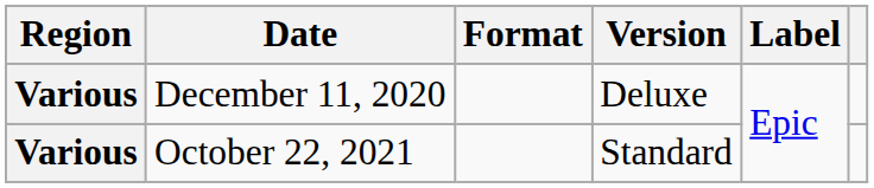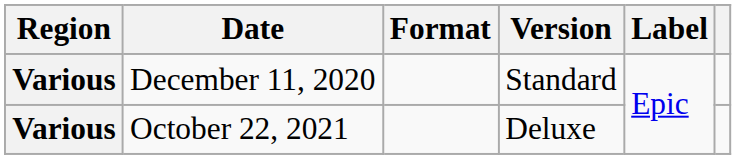 <table class="wikitable plainrowheaders">
 <tr>
 <th scope="col">Region</th>
 <th scope="col">Date</th>
 <th scope="col">Format</th>
 <th scope="col">Version</th>
 <th scope="col">Label</th>
 <th scope="col"></th>
 </tr>
 <tr>
 <th scope="row">Various</th>
 <td>December 11, 2020</td>
 <td></td>
-<td>Deluxe</td>
+<td>Standard</td>
 <td rowspan="2"><a href='#'>Epic</a></td>
 <td></td>
 </tr>
 <tr>
 <th scope="row">Various</th>
 <td>October 22, 2021</td>
 <td></td>
-<td>Standard</td>
+<td>Deluxe</td>
 <td></td>
 </tr>
 </table>
